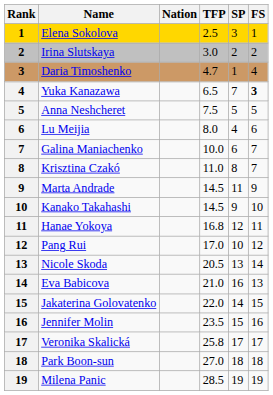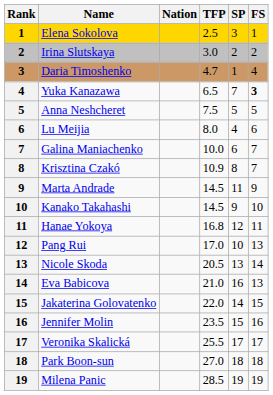 <table class="wikitable sortable">
 <tr>
 <th>Rank</th>
 <th>Name</th>
 <th>Nation</th>
 <th>TFP</th>
 <th>SP</th>
 <th>FS</th>
 </tr>
 <tr bgcolor="gold">
 <td align="center"><strong>1</strong></td>
 <td><a href='#'>Elena Sokolova</a></td>
 <td></td>
 <td>2.5</td>
 <td>3</td>
 <td>1</td>
 </tr>
 <tr bgcolor="silver">
 <td align="center"><strong>2</strong></td>
 <td><a href='#'>Irina Slutskaya</a></td>
 <td></td>
 <td>3.0</td>
 <td>2</td>
 <td>2</td>
 </tr>
 <tr bgcolor="cc9966">
 <td align="center"><strong>3</strong></td>
 <td><a href='#'>Daria Timoshenko</a></td>
 <td></td>
 <td>4.7</td>
 <td>1</td>
 <td>4</td>
 </tr>
 <tr>
 <th>4</th>
 <td><a href='#'>Yuka Kanazawa</a></td>
 <td></td>
 <td>6.5</td>
 <td>7</td>
 <td><strong>3</strong></td>
 </tr>
 <tr>
 <th>5</th>
 <td><a href='#'>Anna Neshcheret</a></td>
 <td></td>
 <td>7.5</td>
 <td>5</td>
 <td>5</td>
 </tr>
 <tr>
 <th>6</th>
 <td><a href='#'>Lu Meijia</a></td>
 <td></td>
 <td>8.0</td>
 <td>4</td>
 <td>6</td>
 </tr>
 <tr>
 <th>7</th>
 <td><a href='#'>Galina Maniachenko</a></td>
 <td></td>
 <td>10.0</td>
 <td>6</td>
 <td>7</td>
 </tr>
 <tr>
 <th>8</th>
 <td><a href='#'>Krisztina Czakó</a></td>
 <td></td>
-<td>11.0</td>
+<td>10.9</td>
 <td>8</td>
 <td>7</td>
 </tr>
 <tr>
 <th>9</th>
 <td><a href='#'>Marta Andrade</a></td>
 <td></td>
 <td>14.5</td>
 <td>11</td>
 <td>9</td>
 </tr>
 <tr>
 <th>10</th>
 <td><a href='#'>Kanako Takahashi</a></td>
 <td></td>
 <td>14.5</td>
 <td>9</td>
 <td>10</td>
 </tr>
 <tr>
 <th>11</th>
 <td><a href='#'>Hanae Yokoya</a></td>
 <td></td>
 <td>16.8</td>
 <td>12</td>
 <td>11</td>
 </tr>
 <tr>
 <th>12</th>
 <td><a href='#'>Pang Rui</a></td>
 <td></td>
 <td>17.0</td>
 <td>10</td>
-<td>12</td>
+<td>13</td>
 </tr>
 <tr>
 <th>13</th>
 <td><a href='#'>Nicole Skoda</a></td>
 <td></td>
 <td>20.5</td>
 <td>13</td>
 <td>14</td>
 </tr>
 <tr>
 <th>14</th>
 <td><a href='#'>Eva Babicova</a></td>
 <td></td>
 <td>21.0</td>
 <td>16</td>
 <td>13</td>
 </tr>
 <tr>
 <th>15</th>
 <td><a href='#'>Jakaterina Golovatenko</a></td>
 <td></td>
 <td>22.0</td>
 <td>14</td>
 <td>15</td>
 </tr>
 <tr>
 <th>16</th>
 <td><a href='#'>Jennifer Molin</a></td>
 <td></td>
 <td>23.5</td>
 <td>15</td>
 <td>16</td>
 </tr>
 <tr>
 <th>17</th>
 <td><a href='#'>Veronika Skalická</a></td>
 <td></td>
-<td>25.8</td>
+<td>25.5</td>
 <td>17</td>
 <td>17</td>
 </tr>
 <tr>
 <th>18</th>
 <td><a href='#'>Park Boon-sun</a></td>
 <td></td>
 <td>27.0</td>
 <td>18</td>
 <td>18</td>
 </tr>
 <tr>
 <th>19</th>
 <td><a href='#'>Milena Panic</a></td>
 <td></td>
 <td>28.5</td>
 <td>19</td>
 <td>19</td>
 </tr>
 </table>
